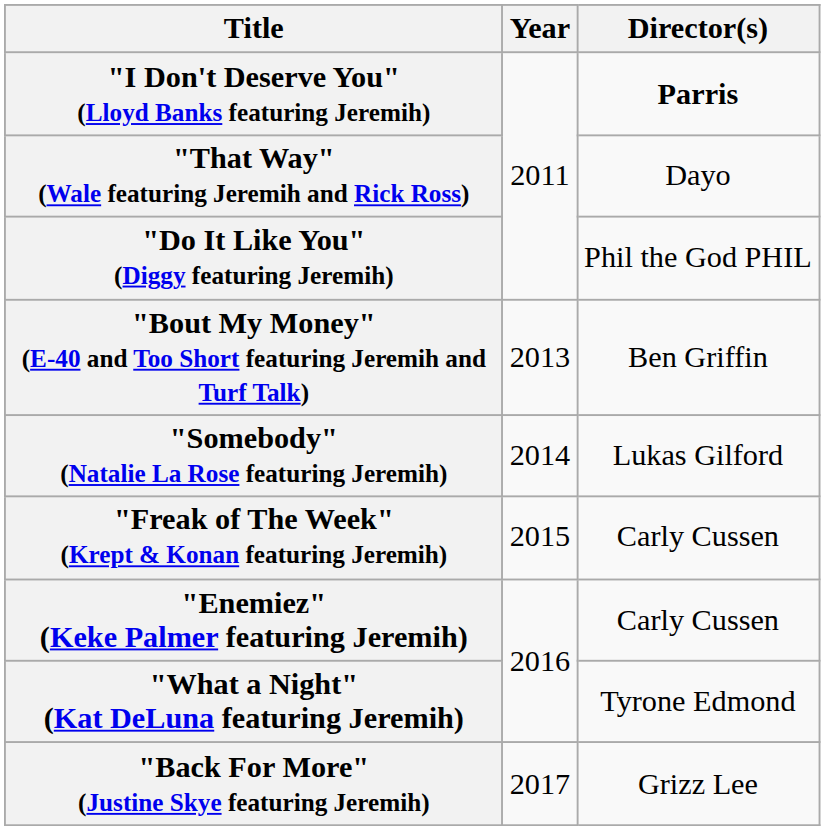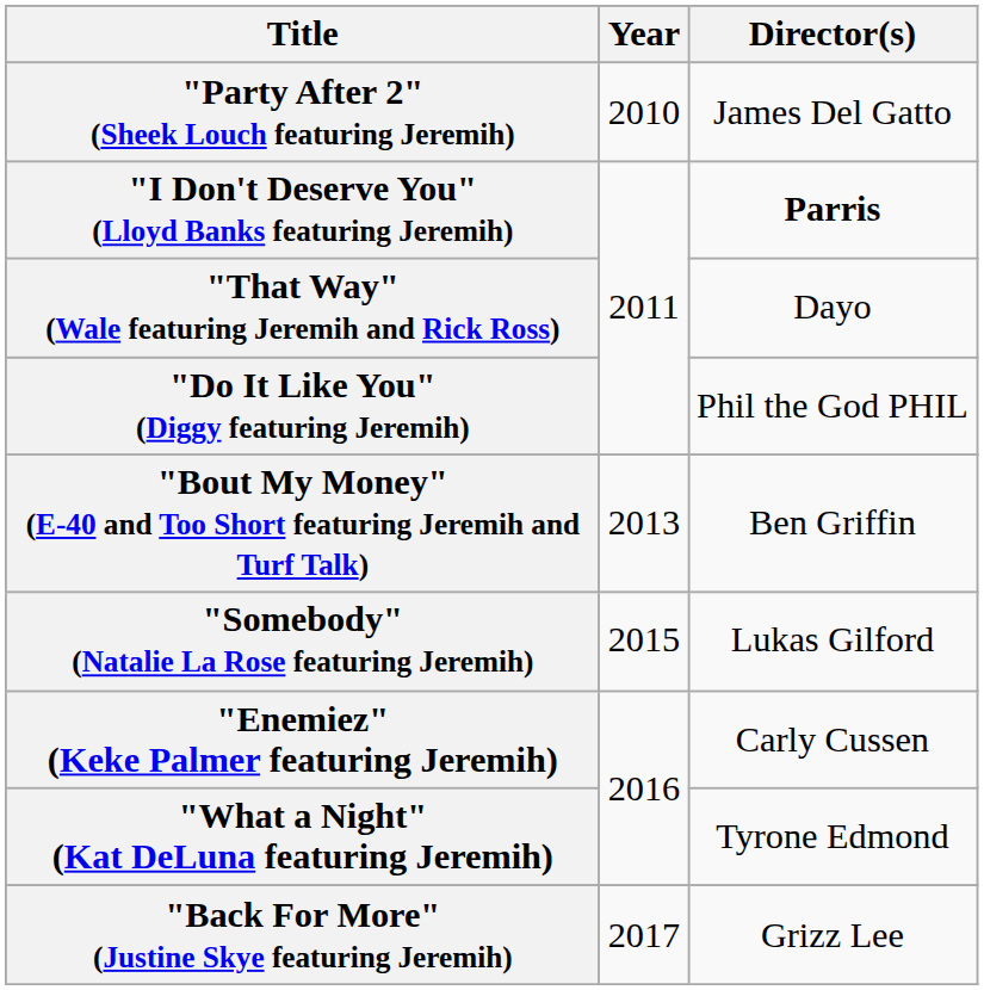 <table class="wikitable plainrowheaders" style="text-align:center;">
 <tr>
 <th scope="col" style="width:16em;">Title</th>
 <th scope="col">Year</th>
 <th scope="col">Director(s)</th>
+</tr>
+<tr>
+<th scope="row">"Party After 2"<br><small>(<a href='#'>Sheek Louch</a> featuring Jeremih)</small></th>
+<td>2010</td>
+<td>James Del Gatto</td>
 </tr>
 <tr>
 <th scope="row">"I Don't Deserve You"<br><small>(<a href='#'>Lloyd Banks</a> featuring Jeremih)</small></th>
 <td rowspan="3">2011</td>
 <td><strong>Parris</strong></td>
 </tr>
 <tr>
 <th scope="row">"That Way"<br><small>(<a href='#'>Wale</a> featuring Jeremih and <a href='#'>Rick Ross</a>)</small></th>
 <td>Dayo</td>
 </tr>
 <tr>
 <th scope="row">"Do It Like You"<br><small>(<a href='#'>Diggy</a> featuring Jeremih)</small></th>
 <td>Phil the God  PHIL</td>
 </tr>
 <tr>
 <th scope="row">"Bout My Money"<br><small>(<a href='#'>E-40</a> and <a href='#'>Too Short</a> featuring Jeremih and <a href='#'>Turf Talk</a>)</small></th>
 <td>2013</td>
 <td>Ben Griffin</td>
 </tr>
 <tr>
 <th scope="row">"Somebody"<br><small>(<a href='#'>Natalie La Rose</a> featuring Jeremih)</small></th>
-<td>2014</td>
+<td>2015</td>
 <td>Lukas Gilford</td>
-</tr>
-<tr>
-<th scope="row">"Freak of The Week"<br><small>(<a href='#'>Krept & Konan</a> featuring Jeremih)</small></th>
-<td>2015</td>
-<td>Carly Cussen</td>
 </tr>
 <tr>
 <th scope="row">"Enemiez"<br><span>(<a href='#'>Keke Palmer</a> featuring Jeremih)</span></th>
 <td rowspan="2">2016</td>
 <td>Carly Cussen</td>
 </tr>
 <tr>
 <th scope="row">"What a Night"<br><span>(<a href='#'>Kat DeLuna</a> featuring Jeremih)</span></th>
 <td>Tyrone Edmond</td>
 </tr>
 <tr>
 <th scope="row">"Back For More"<br><small>(<a href='#'>Justine Skye</a> featuring Jeremih)</small></th>
 <td>2017</td>
 <td>Grizz Lee</td>
 </tr>
 </table>
